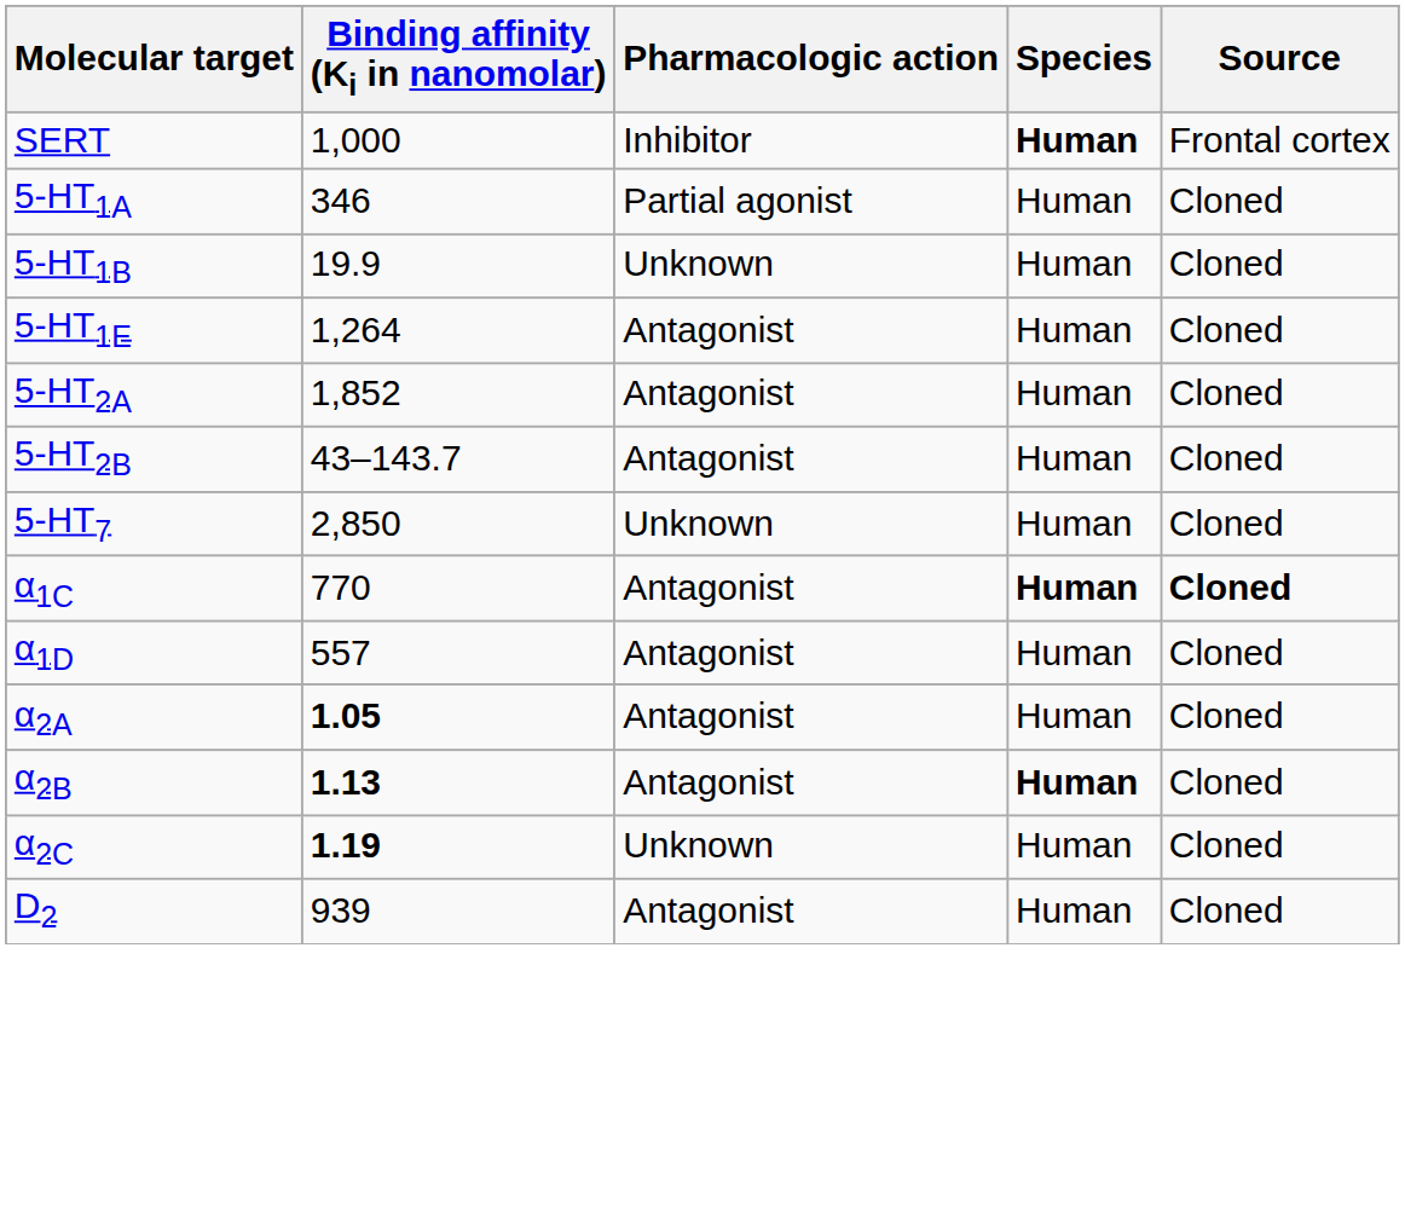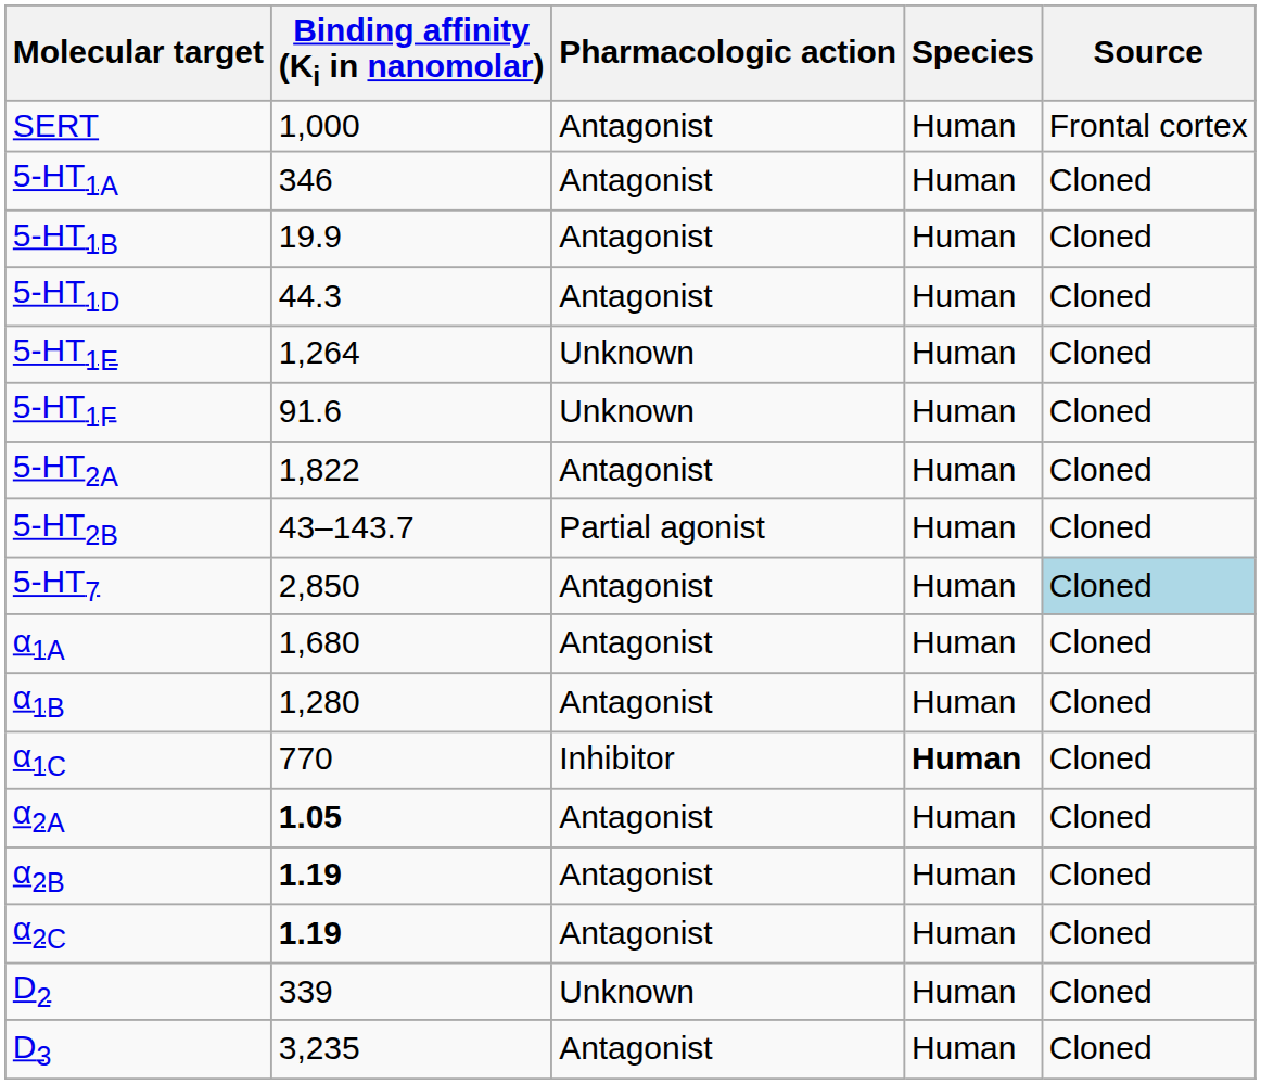 <table class="wikitable sortable">
 <tr>
 <th>Molecular target</th>
 <th><a href='#'>Binding affinity</a><br>(K<sub>i</sub> in <a href='#'>nanomolar</a>)</th>
 <th>Pharmacologic action<br></th>
 <th>Species</th>
 <th>Source</th>
 </tr>
 <tr>
 <td><a href='#'>SERT</a></td>
 <td>1,000</td>
-<td>Inhibitor</td>
-<td><strong>Human</strong></td>
+<td>Antagonist</td>
+<td>Human</td>
 <td>Frontal cortex</td>
 </tr>
 <tr>
 <td><a href='#'>5-HT<sub>1A</sub></a></td>
 <td>346</td>
-<td>Partial agonist</td>
+<td>Antagonist</td>
 <td>Human</td>
 <td>Cloned</td>
 </tr>
 <tr>
 <td><a href='#'>5-HT<sub>1B</sub></a></td>
 <td>19.9</td>
-<td>Unknown</td>
+<td>Antagonist</td>
+<td>Human</td>
+<td>Cloned</td>
+</tr>
+<tr>
+<td><a href='#'>5-HT<sub>1D</sub></a></td>
+<td>44.3</td>
+<td>Antagonist</td>
 <td>Human</td>
 <td>Cloned</td>
 </tr>
 <tr>
 <td><a href='#'>5-HT<sub>1E</sub></a></td>
 <td>1,264</td>
-<td>Antagonist</td>
+<td>Unknown</td>
+<td>Human</td>
+<td>Cloned</td>
+</tr>
+<tr>
+<td><a href='#'>5-HT<sub>1F</sub></a></td>
+<td>91.6</td>
+<td>Unknown</td>
 <td>Human</td>
 <td>Cloned</td>
 </tr>
 <tr>
 <td><a href='#'>5-HT<sub>2A</sub></a></td>
-<td>1,852</td>
+<td>1,822</td>
 <td>Antagonist</td>
 <td>Human</td>
 <td>Cloned</td>
 </tr>
 <tr>
 <td><a href='#'>5-HT<sub>2B</sub></a></td>
 <td>43–143.7</td>
-<td>Antagonist</td>
+<td>Partial agonist</td>
 <td>Human</td>
 <td>Cloned</td>
 </tr>
 <tr>
 <td><a href='#'>5-HT<sub>7</sub></a></td>
 <td>2,850</td>
-<td>Unknown</td>
+<td>Antagonist</td>
+<td>Human</td>
+<td style="background: lightblue;">Cloned</td>
+</tr>
+<tr>
+<td><a href='#'>α<sub>1A</sub></a></td>
+<td>1,680</td>
+<td>Antagonist</td>
+<td>Human</td>
+<td>Cloned</td>
+</tr>
+<tr>
+<td><a href='#'>α<sub>1B</sub></a></td>
+<td>1,280</td>
+<td>Antagonist</td>
 <td>Human</td>
 <td>Cloned</td>
 </tr>
 <tr>
 <td><a href='#'>α<sub>1C</sub></a></td>
 <td>770</td>
-<td>Antagonist</td>
+<td>Inhibitor</td>
 <td><strong>Human</strong></td>
-<td><strong>Cloned</strong></td>
-</tr>
-<tr>
-<td><a href='#'>α<sub>1D</sub></a></td>
-<td>557</td>
-<td>Antagonist</td>
-<td>Human</td>
 <td>Cloned</td>
 </tr>
 <tr>
 <td><a href='#'>α<sub>2A</sub></a></td>
 <td><strong>1.05</strong></td>
 <td>Antagonist</td>
 <td>Human</td>
 <td>Cloned</td>
 </tr>
 <tr>
 <td><a href='#'>α<sub>2B</sub></a></td>
-<td><strong>1.13</strong></td>
+<td><strong>1.19</strong></td>
 <td>Antagonist</td>
-<td><strong>Human</strong></td>
+<td>Human</td>
 <td>Cloned</td>
 </tr>
 <tr>
 <td><a href='#'>α<sub>2C</sub></a></td>
 <td><strong>1.19</strong></td>
+<td>Antagonist</td>
+<td>Human</td>
+<td>Cloned</td>
+</tr>
+<tr>
+<td><a href='#'>D<sub>2</sub></a></td>
+<td>339</td>
 <td>Unknown</td>
 <td>Human</td>
 <td>Cloned</td>
 </tr>
 <tr>
-<td><a href='#'>D<sub>2</sub></a></td>
-<td>939</td>
+<td><a href='#'>D<sub>3</sub></a></td>
+<td>3,235</td>
 <td>Antagonist</td>
 <td>Human</td>
 <td>Cloned</td>
 </tr>
 </table>
